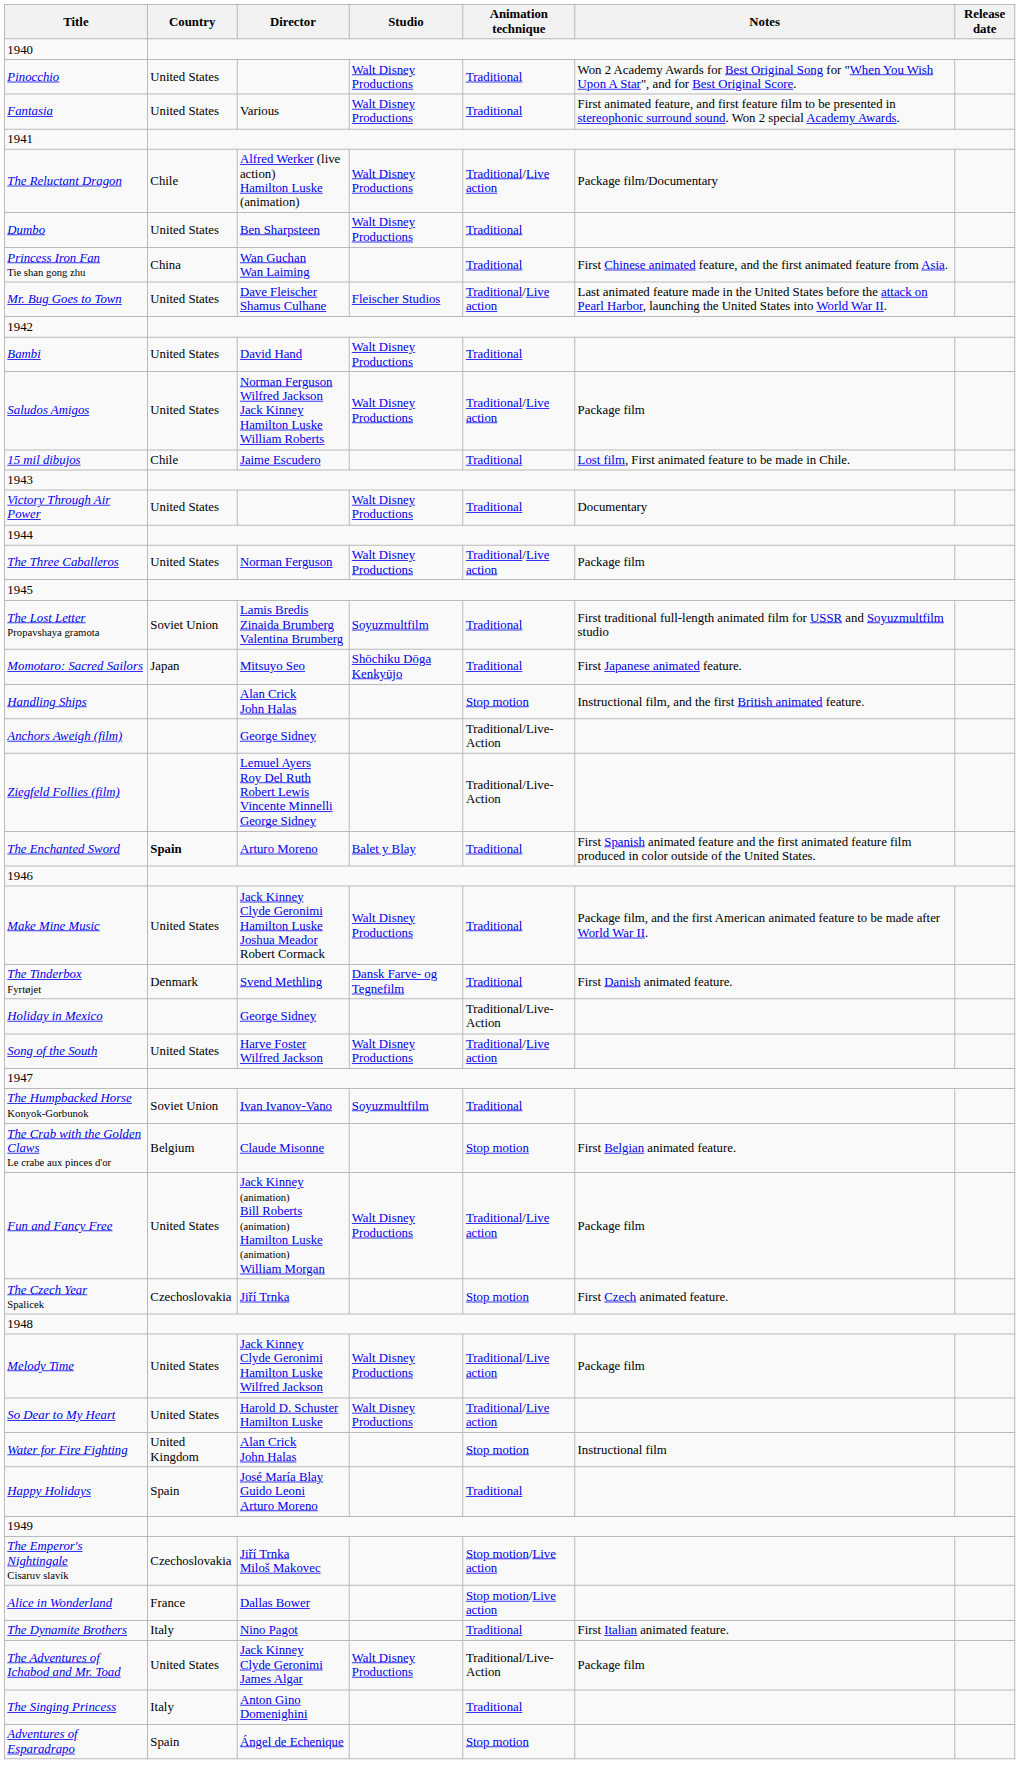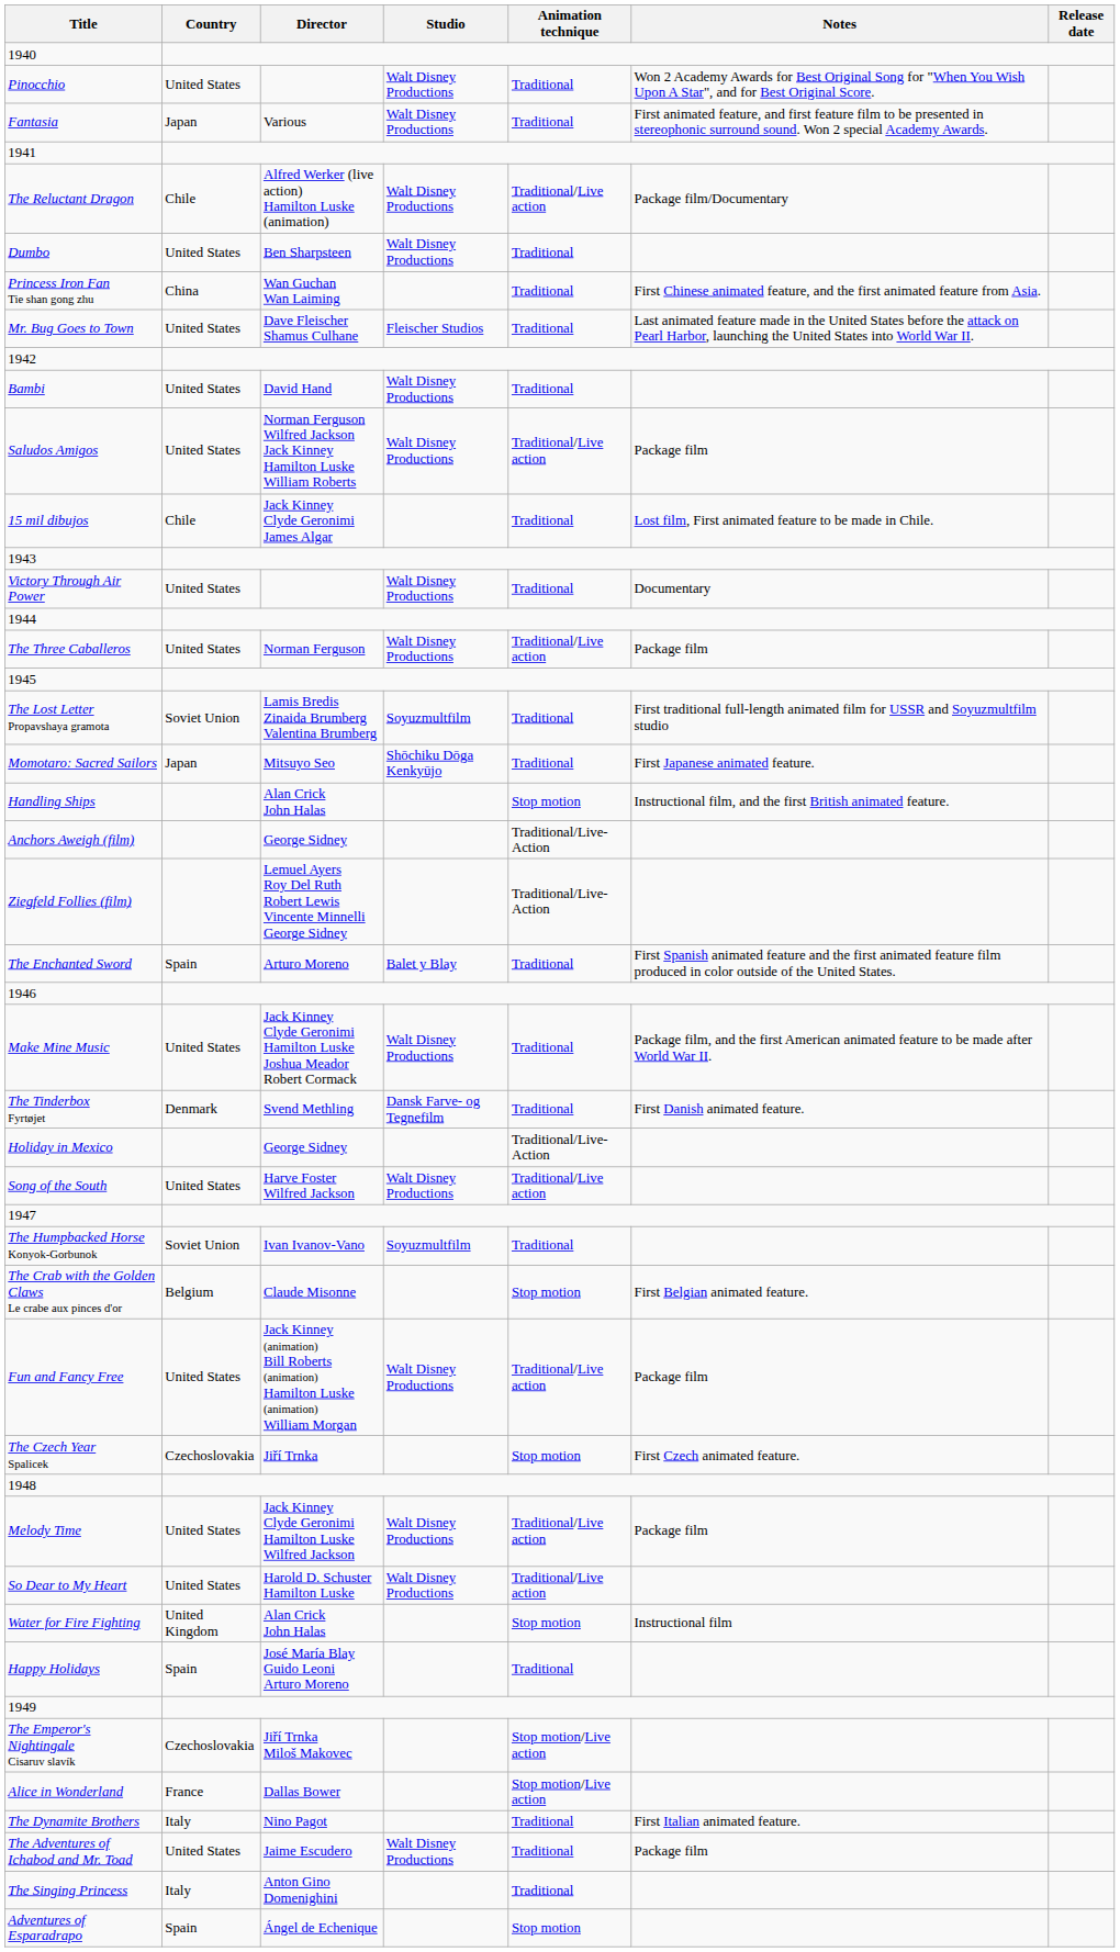 <table class="wikitable" width="100%">
 <tr>
 <th>Title</th>
 <th>Country</th>
 <th>Director</th>
 <th>Studio</th>
 <th>Animation technique</th>
 <th>Notes</th>
 <th>Release date</th>
 </tr>
 <tr>
 <td>1940</td>
 </tr>
 <tr>
 <td><em><a href='#'>Pinocchio</a></em></td>
 <td>United States</td>
 <td></td>
 <td><a href='#'>Walt Disney Productions</a></td>
 <td><a href='#'>Traditional</a></td>
 <td>Won 2 Academy Awards for <a href='#'>Best Original Song</a> for "<a href='#'>When You Wish Upon A Star</a>", and for <a href='#'>Best Original Score</a>.</td>
 <td></td>
 </tr>
 <tr>
 <td><em><a href='#'>Fantasia</a></em></td>
-<td>United States</td>
+<td>Japan</td>
 <td>Various</td>
 <td><a href='#'>Walt Disney Productions</a></td>
 <td><a href='#'>Traditional</a></td>
 <td>First animated feature, and first feature film to be presented in <a href='#'>stereophonic surround sound</a>. Won 2 special <a href='#'>Academy Awards</a>.</td>
 <td></td>
 </tr>
 <tr>
 <td>1941</td>
 </tr>
 <tr>
 <td><em><a href='#'>The Reluctant Dragon</a></em></td>
 <td>Chile</td>
 <td><a href='#'>Alfred Werker</a> (live action) <br> <a href='#'>Hamilton Luske</a> (animation)</td>
 <td><a href='#'>Walt Disney Productions</a></td>
 <td><a href='#'>Traditional</a>/<a href='#'>Live action</a></td>
 <td>Package film/Documentary</td>
 <td></td>
 </tr>
 <tr>
 <td><em><a href='#'>Dumbo</a></em></td>
 <td>United States</td>
 <td><a href='#'>Ben Sharpsteen</a></td>
 <td><a href='#'>Walt Disney Productions</a></td>
 <td><a href='#'>Traditional</a></td>
 <td></td>
 <td></td>
 </tr>
 <tr>
 <td><em><a href='#'>Princess Iron Fan</a></em> <br> <small>Tie shan gong zhu</small></td>
 <td>China</td>
 <td><a href='#'>Wan Guchan</a> <br> <a href='#'>Wan Laiming</a></td>
 <td></td>
 <td><a href='#'>Traditional</a></td>
 <td>First <a href='#'>Chinese animated</a> feature, and the first animated feature from <a href='#'>Asia</a>.</td>
 <td></td>
 </tr>
 <tr>
 <td><em><a href='#'>Mr. Bug Goes to Town</a></em></td>
 <td>United States</td>
 <td><a href='#'>Dave Fleischer</a> <br> <a href='#'>Shamus Culhane</a></td>
 <td><a href='#'>Fleischer Studios</a></td>
-<td><a href='#'>Traditional</a>/<a href='#'>Live action</a></td>
+<td><a href='#'>Traditional</a></td>
 <td>Last animated feature made in the United States before the <a href='#'>attack on Pearl Harbor</a>, launching the United States into <a href='#'>World War II</a>.</td>
 <td></td>
 </tr>
 <tr>
 <td>1942</td>
 </tr>
 <tr>
 <td><em><a href='#'>Bambi</a></em></td>
 <td>United States</td>
 <td><a href='#'>David Hand</a></td>
 <td><a href='#'>Walt Disney Productions</a></td>
 <td><a href='#'>Traditional</a></td>
 <td></td>
 <td></td>
 </tr>
 <tr>
 <td><em><a href='#'>Saludos Amigos</a></em></td>
 <td>United States</td>
 <td><a href='#'>Norman Ferguson</a> <br> <a href='#'>Wilfred Jackson</a> <br> <a href='#'>Jack Kinney</a> <br> <a href='#'>Hamilton Luske</a> <br> <a href='#'>William Roberts</a></td>
 <td><a href='#'>Walt Disney Productions</a></td>
 <td><a href='#'>Traditional</a>/<a href='#'>Live action</a></td>
 <td>Package film</td>
 <td></td>
 </tr>
 <tr>
 <td><em><a href='#'>15 mil dibujos</a></em></td>
 <td>Chile</td>
-<td><a href='#'>Jaime Escudero</a></td>
+<td><a href='#'>Jack Kinney</a> <br> <a href='#'>Clyde Geronimi</a> <br> <a href='#'>James Algar</a></td>
 <td></td>
 <td><a href='#'>Traditional</a></td>
 <td><a href='#'>Lost film</a>, First animated feature to be made in Chile.</td>
 <td></td>
 </tr>
 <tr>
 <td>1943</td>
 </tr>
 <tr>
 <td><em><a href='#'>Victory Through Air Power</a></em></td>
 <td>United States</td>
 <td></td>
 <td><a href='#'>Walt Disney Productions</a></td>
 <td><a href='#'>Traditional</a></td>
 <td>Documentary</td>
 <td></td>
 </tr>
 <tr>
 <td>1944</td>
 </tr>
 <tr>
 <td><em><a href='#'>The Three Caballeros</a></em></td>
 <td>United States</td>
 <td><a href='#'>Norman Ferguson</a></td>
 <td><a href='#'>Walt Disney Productions</a></td>
 <td><a href='#'>Traditional</a>/<a href='#'>Live action</a></td>
 <td>Package film</td>
 <td></td>
 </tr>
 <tr>
 <td>1945</td>
 </tr>
 <tr>
 <td><em><a href='#'>The Lost Letter</a></em> <br> <small>Propavshaya gramota</small></td>
 <td>Soviet Union</td>
 <td><a href='#'>Lamis Bredis</a> <br> <a href='#'>Zinaida Brumberg</a> <br> <a href='#'>Valentina Brumberg</a></td>
 <td><a href='#'>Soyuzmultfilm</a></td>
 <td><a href='#'>Traditional</a></td>
 <td>First traditional full-length animated film for <a href='#'>USSR</a> and <a href='#'>Soyuzmultfilm</a> studio</td>
 <td></td>
 </tr>
 <tr>
 <td><em><a href='#'>Momotaro: Sacred Sailors</a></em> <br> </td>
 <td>Japan</td>
 <td><a href='#'>Mitsuyo Seo</a></td>
 <td><a href='#'>Shōchiku Dōga Kenkyūjo</a></td>
 <td><a href='#'>Traditional</a></td>
 <td>First <a href='#'>Japanese animated</a> feature.</td>
 <td></td>
 </tr>
 <tr>
 <td><em><a href='#'>Handling Ships</a></em></td>
 <td></td>
 <td><a href='#'>Alan Crick</a> <br> <a href='#'>John Halas</a></td>
 <td></td>
 <td><a href='#'>Stop motion</a></td>
 <td>Instructional film, and the first <a href='#'>British animated</a> feature.</td>
 <td></td>
 </tr>
 <tr>
 <td><em><a href='#'>Anchors Aweigh (film)</a></em></td>
 <td></td>
 <td><a href='#'>George Sidney</a></td>
 <td></td>
 <td>Traditional/Live-Action</td>
 <td></td>
 <td></td>
 </tr>
 <tr>
 <td><em><a href='#'>Ziegfeld Follies (film)</a></em></td>
 <td></td>
 <td><a href='#'>Lemuel Ayers</a> <br> <a href='#'>Roy Del Ruth</a> <br> <a href='#'>Robert Lewis</a> <br> <a href='#'>Vincente Minnelli</a> <br> <a href='#'>George Sidney</a></td>
 <td></td>
 <td>Traditional/Live-Action</td>
 <td></td>
 <td></td>
 </tr>
 <tr>
 <td><em><a href='#'>The Enchanted Sword</a></em> <br> </td>
-<td><strong>Spain</strong></td>
+<td>Spain</td>
 <td><a href='#'>Arturo Moreno</a></td>
 <td><a href='#'>Balet y Blay</a></td>
 <td><a href='#'>Traditional</a></td>
 <td>First <a href='#'>Spanish</a> animated feature and the first animated feature film produced in color outside of the United States.</td>
 <td></td>
 </tr>
 <tr>
 <td>1946</td>
 </tr>
 <tr>
 <td><em><a href='#'>Make Mine Music</a></em></td>
 <td>United States</td>
 <td><a href='#'>Jack Kinney</a> <br> <a href='#'>Clyde Geronimi</a> <br> <a href='#'>Hamilton Luske</a> <br> <a href='#'>Joshua Meador</a> <br> Robert Cormack</td>
 <td><a href='#'>Walt Disney Productions</a></td>
 <td><a href='#'>Traditional</a></td>
 <td>Package film, and the first American animated feature to be made after <a href='#'>World War II</a>.</td>
 <td></td>
 </tr>
 <tr>
 <td><em><a href='#'>The Tinderbox</a></em> <br> <small>Fyrtøjet</small></td>
 <td>Denmark</td>
 <td><a href='#'>Svend Methling</a></td>
 <td><a href='#'>Dansk Farve- og Tegnefilm</a></td>
 <td><a href='#'>Traditional</a></td>
 <td>First <a href='#'>Danish</a> animated feature.</td>
 <td></td>
 </tr>
 <tr>
 <td><em><a href='#'>Holiday in Mexico</a></em></td>
 <td></td>
 <td><a href='#'>George Sidney</a></td>
 <td></td>
 <td>Traditional/Live-Action</td>
 <td></td>
 <td></td>
 </tr>
 <tr>
 <td><em><a href='#'>Song of the South</a></em></td>
 <td>United States</td>
 <td><a href='#'>Harve Foster</a> <br> <a href='#'>Wilfred Jackson</a></td>
 <td><a href='#'>Walt Disney Productions</a></td>
 <td><a href='#'>Traditional</a>/<a href='#'>Live action</a></td>
 <td></td>
 <td></td>
 </tr>
 <tr>
 <td>1947</td>
 </tr>
 <tr>
 <td><em><a href='#'>The Humpbacked Horse</a></em> <br> <small>Konyok-Gorbunok</small></td>
 <td>Soviet Union</td>
 <td><a href='#'>Ivan Ivanov-Vano</a></td>
 <td><a href='#'>Soyuzmultfilm</a></td>
 <td><a href='#'>Traditional</a></td>
 <td></td>
 <td></td>
 </tr>
 <tr>
 <td><em><a href='#'>The Crab with the Golden Claws</a></em> <br> <small>Le crabe aux pinces d'or</small></td>
 <td>Belgium</td>
 <td><a href='#'>Claude Misonne</a></td>
 <td></td>
 <td><a href='#'>Stop motion</a></td>
 <td>First <a href='#'>Belgian</a> animated feature.</td>
 <td></td>
 </tr>
 <tr>
 <td><em><a href='#'>Fun and Fancy Free</a></em></td>
 <td>United States</td>
 <td><a href='#'>Jack Kinney</a> <small>(animation)</small> <br> <a href='#'>Bill Roberts</a> <small>(animation)</small> <br> <a href='#'>Hamilton Luske</a> <small>(animation)</small> <br> <a href='#'>William Morgan</a></td>
 <td><a href='#'>Walt Disney Productions</a></td>
 <td><a href='#'>Traditional</a>/<a href='#'>Live action</a></td>
 <td>Package film</td>
 <td></td>
 </tr>
 <tr>
 <td><em><a href='#'>The Czech Year</a></em> <br> <small>Spalicek</small></td>
 <td>Czechoslovakia</td>
 <td><a href='#'>Jiří Trnka</a></td>
 <td></td>
 <td><a href='#'>Stop motion</a></td>
 <td>First <a href='#'>Czech</a> animated feature.</td>
 <td></td>
 </tr>
 <tr>
 <td>1948</td>
 </tr>
 <tr>
 <td><em><a href='#'>Melody Time</a></em></td>
 <td>United States</td>
 <td><a href='#'>Jack Kinney</a> <br> <a href='#'>Clyde Geronimi</a> <br> <a href='#'>Hamilton Luske</a> <br> <a href='#'>Wilfred Jackson</a></td>
 <td><a href='#'>Walt Disney Productions</a></td>
 <td><a href='#'>Traditional</a>/<a href='#'>Live action</a></td>
 <td>Package film</td>
 <td></td>
 </tr>
 <tr>
 <td><em><a href='#'>So Dear to My Heart</a></em></td>
 <td>United States</td>
 <td><a href='#'>Harold D. Schuster</a> <br> <a href='#'>Hamilton Luske</a></td>
 <td><a href='#'>Walt Disney Productions</a></td>
 <td><a href='#'>Traditional</a>/<a href='#'>Live action</a></td>
 <td></td>
 <td></td>
 </tr>
 <tr>
 <td><em><a href='#'>Water for Fire Fighting</a></em></td>
 <td>United Kingdom</td>
 <td><a href='#'>Alan Crick</a> <br> <a href='#'>John Halas</a></td>
 <td></td>
 <td><a href='#'>Stop motion</a></td>
 <td>Instructional film</td>
 <td></td>
 </tr>
 <tr>
 <td><em><a href='#'>Happy Holidays</a></em> <br> </td>
 <td>Spain</td>
 <td><a href='#'>José María Blay</a> <br> <a href='#'>Guido Leoni</a> <br> <a href='#'>Arturo Moreno</a></td>
 <td></td>
 <td><a href='#'>Traditional</a></td>
 <td></td>
 <td></td>
 </tr>
 <tr>
 <td>1949</td>
 </tr>
 <tr>
 <td><em><a href='#'>The Emperor's Nightingale</a></em> <br> <small>Cisaruv slavík</small></td>
 <td>Czechoslovakia</td>
 <td><a href='#'>Jiří Trnka</a> <br> <a href='#'>Miloš Makovec</a></td>
 <td></td>
 <td><a href='#'>Stop motion</a>/<a href='#'>Live action</a></td>
 <td></td>
 <td></td>
 </tr>
 <tr>
 <td><em><a href='#'>Alice in Wonderland</a></em></td>
 <td>France</td>
 <td><a href='#'>Dallas Bower</a></td>
 <td></td>
 <td><a href='#'>Stop motion</a>/<a href='#'>Live action</a></td>
 <td></td>
 <td></td>
 </tr>
 <tr>
 <td><em><a href='#'>The Dynamite Brothers</a></em> <br> </td>
 <td>Italy</td>
 <td><a href='#'>Nino Pagot</a></td>
 <td></td>
 <td><a href='#'>Traditional</a></td>
 <td>First <a href='#'>Italian</a> animated feature.</td>
 <td></td>
 </tr>
 <tr>
 <td><em><a href='#'>The Adventures of Ichabod and Mr. Toad</a></em></td>
 <td>United States</td>
-<td><a href='#'>Jack Kinney</a> <br> <a href='#'>Clyde Geronimi</a> <br> <a href='#'>James Algar</a></td>
+<td><a href='#'>Jaime Escudero</a></td>
 <td><a href='#'>Walt Disney Productions</a></td>
-<td>Traditional/Live-Action</td>
+<td><a href='#'>Traditional</a></td>
 <td>Package film</td>
 <td></td>
 </tr>
 <tr>
 <td><em><a href='#'>The Singing Princess</a></em> <br> </td>
 <td>Italy</td>
 <td><a href='#'>Anton Gino Domenighini</a></td>
 <td></td>
 <td><a href='#'>Traditional</a></td>
 <td></td>
 <td></td>
 </tr>
 <tr>
 <td><em><a href='#'>Adventures of Esparadrapo</a></em></td>
 <td>Spain</td>
 <td><a href='#'>Ángel de Echenique</a></td>
 <td></td>
 <td><a href='#'>Stop motion</a></td>
 <td></td>
 <td></td>
 </tr>
 </table>
